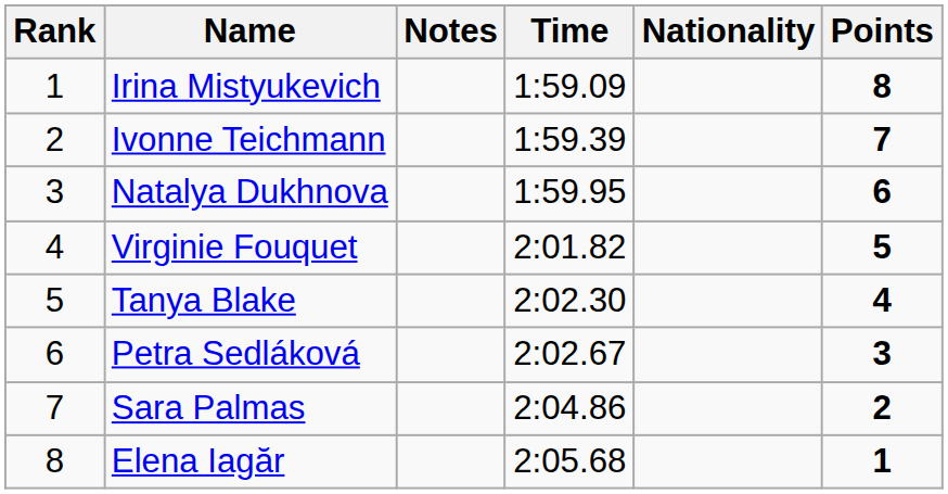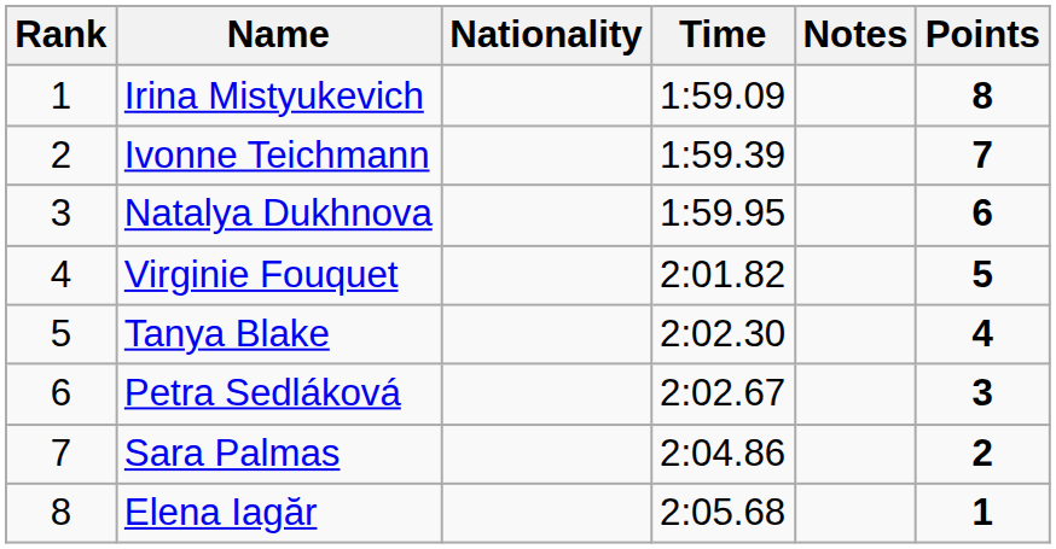 <table class="wikitable sortable" style="text-align:center">
 <tr>
 <th>Rank</th>
 <th>Name</th>
+<th>Nationality</th>
+<th>Time</th>
 <th>Notes</th>
-<th>Time</th>
-<th>Nationality</th>
 <th>Points</th>
 </tr>
 <tr>
 <td>1</td>
 <td align=left><a href='#'>Irina Mistyukevich</a></td>
+<td align=left></td>
+<td>1:59.09</td>
 <td></td>
-<td>1:59.09</td>
-<td align=left></td>
 <td><strong>8</strong></td>
 </tr>
 <tr>
 <td>2</td>
 <td align=left><a href='#'>Ivonne Teichmann</a></td>
+<td align=left></td>
+<td>1:59.39</td>
 <td></td>
-<td>1:59.39</td>
-<td align=left></td>
 <td><strong>7</strong></td>
 </tr>
 <tr>
 <td>3</td>
 <td align=left><a href='#'>Natalya Dukhnova</a></td>
+<td align=left></td>
+<td>1:59.95</td>
 <td></td>
-<td>1:59.95</td>
-<td align=left></td>
 <td><strong>6</strong></td>
 </tr>
 <tr>
 <td>4</td>
 <td align=left><a href='#'>Virginie Fouquet</a></td>
+<td align=left></td>
+<td>2:01.82</td>
 <td></td>
-<td>2:01.82</td>
-<td align=left></td>
 <td><strong>5</strong></td>
 </tr>
 <tr>
 <td>5</td>
 <td align=left><a href='#'>Tanya Blake</a></td>
+<td align=left></td>
+<td>2:02.30</td>
 <td></td>
-<td>2:02.30</td>
-<td align=left></td>
 <td><strong>4</strong></td>
 </tr>
 <tr>
 <td>6</td>
 <td align=left><a href='#'>Petra Sedláková</a></td>
+<td align=left></td>
+<td>2:02.67</td>
 <td></td>
-<td>2:02.67</td>
-<td align=left></td>
 <td><strong>3</strong></td>
 </tr>
 <tr>
 <td>7</td>
 <td align=left><a href='#'>Sara Palmas</a></td>
+<td align=left></td>
+<td>2:04.86</td>
 <td></td>
-<td>2:04.86</td>
-<td align=left></td>
 <td><strong>2</strong></td>
 </tr>
 <tr>
 <td>8</td>
 <td align=left><a href='#'>Elena Iagăr</a></td>
+<td align=left></td>
+<td>2:05.68</td>
 <td></td>
-<td>2:05.68</td>
-<td align=left></td>
 <td><strong>1</strong></td>
 </tr>
 </table>
